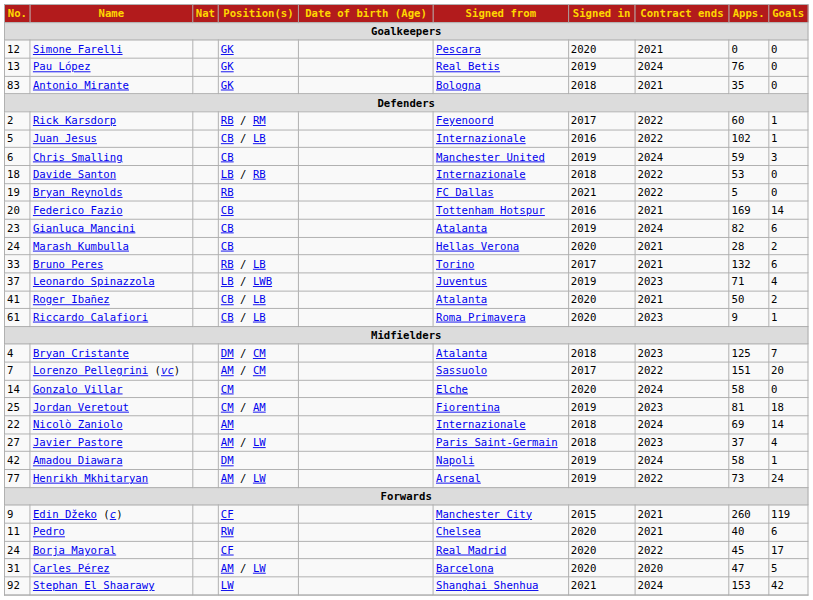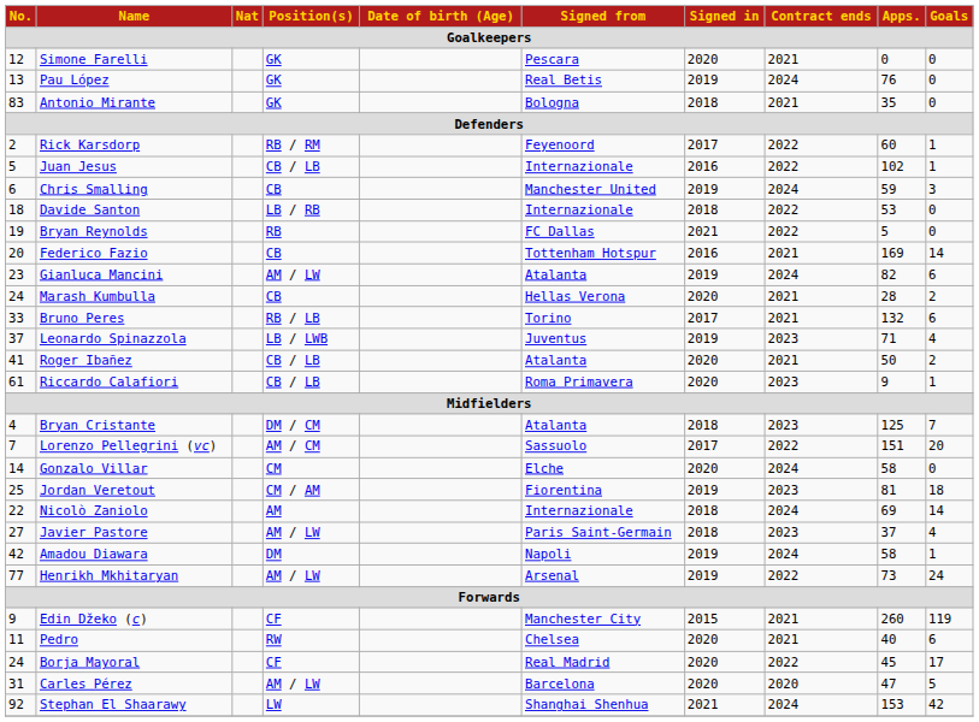 <table class="wikitable" style="text-align:left; font-size:90%; width:100%;">
 <tr>
 <th style="background:#B21B1C; color:#FFD700; text-align:center;">No.</th>
 <th style="background:#B21B1C; color:#FFD700; text-align:center;">Name</th>
 <th style="background:#B21B1C; color:#FFD700; text-align:center;">Nat</th>
 <th style="background:#B21B1C; color:#FFD700; text-align:center;">Position(s)</th>
 <th style="background:#B21B1C; color:#FFD700; text-align:center;">Date of birth (Age)</th>
 <th style="background:#B21B1C; color:#FFD700; text-align:center;">Signed from</th>
 <th style="background:#B21B1C; color:#FFD700; text-align:center;">Signed in</th>
 <th style="background:#B21B1C; color:#FFD700; text-align:center;">Contract ends</th>
 <th style="background:#B21B1C; color:#FFD700; text-align:center;">Apps.</th>
 <th style="background:#B21B1C; color:#FFD700; text-align:center;">Goals</th>
 </tr>
 <tr>
 <th colspan=10 style="background:#DCDCDC; text-align:center;">Goalkeepers</th>
 </tr>
 <tr>
 <td>12</td>
 <td><a href='#'>Simone Farelli</a></td>
 <td></td>
 <td><a href='#'>GK</a></td>
 <td></td>
 <td> <a href='#'>Pescara</a></td>
 <td>2020</td>
 <td>2021</td>
 <td>0</td>
 <td>0</td>
 </tr>
 <tr>
 <td>13</td>
 <td><a href='#'>Pau López</a></td>
 <td></td>
 <td><a href='#'>GK</a></td>
 <td></td>
 <td> <a href='#'>Real Betis</a></td>
 <td>2019</td>
 <td>2024</td>
 <td>76</td>
 <td>0</td>
 </tr>
 <tr>
 <td>83</td>
 <td><a href='#'>Antonio Mirante</a></td>
 <td></td>
 <td><a href='#'>GK</a></td>
 <td></td>
 <td> <a href='#'>Bologna</a></td>
 <td>2018</td>
 <td>2021</td>
 <td>35</td>
 <td>0</td>
 </tr>
 <tr>
 <th colspan=10 style="background:#DCDCDC; text-align:center;">Defenders</th>
 </tr>
 <tr>
 <td>2</td>
 <td><a href='#'>Rick Karsdorp</a></td>
 <td></td>
 <td><a href='#'>RB</a> / <a href='#'>RM</a></td>
 <td></td>
 <td> <a href='#'>Feyenoord</a></td>
 <td>2017</td>
 <td>2022</td>
 <td>60</td>
 <td>1</td>
 </tr>
 <tr>
 <td>5</td>
 <td><a href='#'>Juan Jesus</a></td>
 <td></td>
 <td><a href='#'>CB</a> / <a href='#'>LB</a></td>
 <td></td>
 <td> <a href='#'>Internazionale</a></td>
 <td>2016</td>
 <td>2022</td>
 <td>102</td>
 <td>1</td>
 </tr>
 <tr>
 <td>6</td>
 <td><a href='#'>Chris Smalling</a></td>
 <td></td>
 <td><a href='#'>CB</a></td>
 <td></td>
 <td> <a href='#'>Manchester United</a></td>
 <td>2019</td>
 <td>2024</td>
 <td>59</td>
 <td>3</td>
 </tr>
 <tr>
 <td>18</td>
 <td><a href='#'>Davide Santon</a></td>
 <td></td>
 <td><a href='#'>LB</a> / <a href='#'>RB</a></td>
 <td></td>
 <td> <a href='#'>Internazionale</a></td>
 <td>2018</td>
 <td>2022</td>
 <td>53</td>
 <td>0</td>
 </tr>
 <tr>
 <td>19</td>
 <td><a href='#'>Bryan Reynolds</a></td>
 <td></td>
 <td><a href='#'>RB</a></td>
 <td></td>
 <td> <a href='#'>FC Dallas</a></td>
 <td>2021</td>
 <td>2022</td>
 <td>5</td>
 <td>0</td>
 </tr>
 <tr>
 <td>20</td>
 <td><a href='#'>Federico Fazio</a></td>
 <td></td>
 <td><a href='#'>CB</a></td>
 <td></td>
 <td> <a href='#'>Tottenham Hotspur</a></td>
 <td>2016</td>
 <td>2021</td>
 <td>169</td>
 <td>14</td>
 </tr>
 <tr>
 <td>23</td>
 <td><a href='#'>Gianluca Mancini</a></td>
 <td></td>
-<td><a href='#'>CB</a></td>
+<td><a href='#'>AM</a> / <a href='#'>LW</a></td>
 <td></td>
 <td> <a href='#'>Atalanta</a></td>
 <td>2019</td>
 <td>2024</td>
 <td>82</td>
 <td>6</td>
 </tr>
 <tr>
 <td>24</td>
 <td><a href='#'>Marash Kumbulla</a></td>
 <td></td>
 <td><a href='#'>CB</a></td>
 <td></td>
 <td> <a href='#'>Hellas Verona</a></td>
 <td>2020</td>
 <td>2021</td>
 <td>28</td>
 <td>2</td>
 </tr>
 <tr>
 <td>33</td>
 <td><a href='#'>Bruno Peres</a></td>
 <td></td>
 <td><a href='#'>RB</a> / <a href='#'>LB</a></td>
 <td></td>
 <td> <a href='#'>Torino</a></td>
 <td>2017</td>
 <td>2021</td>
 <td>132</td>
 <td>6</td>
 </tr>
 <tr>
 <td>37</td>
 <td><a href='#'>Leonardo Spinazzola</a></td>
 <td></td>
 <td><a href='#'>LB</a> / <a href='#'>LWB</a></td>
 <td></td>
 <td> <a href='#'>Juventus</a></td>
 <td>2019</td>
 <td>2023</td>
 <td>71</td>
 <td>4</td>
 </tr>
 <tr>
 <td>41</td>
 <td><a href='#'>Roger Ibañez</a></td>
 <td></td>
 <td><a href='#'>CB</a> / <a href='#'>LB</a></td>
 <td></td>
 <td> <a href='#'>Atalanta</a></td>
 <td>2020</td>
 <td>2021</td>
 <td>50</td>
 <td>2</td>
 </tr>
 <tr>
 <td>61</td>
 <td><a href='#'>Riccardo Calafiori</a></td>
 <td></td>
 <td><a href='#'>CB</a> / <a href='#'>LB</a></td>
 <td></td>
 <td> <a href='#'>Roma Primavera</a></td>
 <td>2020</td>
 <td>2023</td>
 <td>9</td>
 <td>1</td>
 </tr>
 <tr>
 <th colspan=10 style="background:#DCDCDC; text-align:center;">Midfielders</th>
 </tr>
 <tr>
 <td>4</td>
 <td><a href='#'>Bryan Cristante</a></td>
 <td></td>
 <td><a href='#'>DM</a> / <a href='#'>CM</a></td>
 <td></td>
 <td> <a href='#'>Atalanta</a></td>
 <td>2018</td>
 <td>2023</td>
 <td>125</td>
 <td>7</td>
 </tr>
 <tr>
 <td>7</td>
 <td><a href='#'>Lorenzo Pellegrini</a> (<em><a href='#'>vc</a></em>)</td>
 <td></td>
 <td><a href='#'>AM</a> / <a href='#'>CM</a></td>
 <td></td>
 <td> <a href='#'>Sassuolo</a></td>
 <td>2017</td>
 <td>2022</td>
 <td>151</td>
 <td>20</td>
 </tr>
 <tr>
 <td>14</td>
 <td><a href='#'>Gonzalo Villar</a></td>
 <td></td>
 <td><a href='#'>CM</a></td>
 <td></td>
 <td> <a href='#'>Elche</a></td>
 <td>2020</td>
 <td>2024</td>
 <td>58</td>
 <td>0</td>
 </tr>
 <tr>
 <td>25</td>
 <td><a href='#'>Jordan Veretout</a></td>
 <td></td>
 <td><a href='#'>CM</a> / <a href='#'>AM</a></td>
 <td></td>
 <td> <a href='#'>Fiorentina</a></td>
 <td>2019</td>
 <td>2023</td>
 <td>81</td>
 <td>18</td>
 </tr>
 <tr>
 <td>22</td>
 <td><a href='#'>Nicolò Zaniolo</a></td>
 <td></td>
 <td><a href='#'>AM</a></td>
 <td></td>
 <td> <a href='#'>Internazionale</a></td>
 <td>2018</td>
 <td>2024</td>
 <td>69</td>
 <td>14</td>
 </tr>
 <tr>
 <td>27</td>
 <td><a href='#'>Javier Pastore</a></td>
 <td></td>
 <td><a href='#'>AM</a> / <a href='#'>LW</a></td>
 <td></td>
 <td> <a href='#'>Paris Saint-Germain</a></td>
 <td>2018</td>
 <td>2023</td>
 <td>37</td>
 <td>4</td>
 </tr>
 <tr>
 <td>42</td>
 <td><a href='#'>Amadou Diawara</a></td>
 <td></td>
 <td><a href='#'>DM</a></td>
 <td></td>
 <td> <a href='#'>Napoli</a></td>
 <td>2019</td>
 <td>2024</td>
 <td>58</td>
 <td>1</td>
 </tr>
 <tr>
 <td>77</td>
 <td><a href='#'>Henrikh Mkhitaryan</a></td>
 <td></td>
 <td><a href='#'>AM</a> / <a href='#'>LW</a></td>
 <td></td>
 <td> <a href='#'>Arsenal</a></td>
 <td>2019</td>
 <td>2022</td>
 <td>73</td>
 <td>24</td>
 </tr>
 <tr>
 <th colspan=10 style="background:#DCDCDC; text-align:center;">Forwards</th>
 </tr>
 <tr>
 <td>9</td>
 <td><a href='#'>Edin Džeko</a> (<em><a href='#'>c</a></em>)</td>
 <td></td>
 <td><a href='#'>CF</a></td>
 <td></td>
 <td> <a href='#'>Manchester City</a></td>
 <td>2015</td>
 <td>2021</td>
 <td>260</td>
 <td>119</td>
 </tr>
 <tr>
 <td>11</td>
 <td><a href='#'>Pedro</a></td>
 <td></td>
 <td><a href='#'>RW</a></td>
 <td></td>
 <td> <a href='#'>Chelsea</a></td>
 <td>2020</td>
 <td>2021</td>
 <td>40</td>
 <td>6</td>
 </tr>
 <tr>
 <td>24</td>
 <td><a href='#'>Borja Mayoral</a></td>
 <td></td>
 <td><a href='#'>CF</a></td>
 <td></td>
 <td> <a href='#'>Real Madrid</a></td>
 <td>2020</td>
 <td>2022</td>
 <td>45</td>
 <td>17</td>
 </tr>
 <tr>
 <td>31</td>
 <td><a href='#'>Carles Pérez</a></td>
 <td></td>
 <td><a href='#'>AM</a> / <a href='#'>LW</a></td>
 <td></td>
 <td> <a href='#'>Barcelona</a></td>
 <td>2020</td>
 <td>2020</td>
 <td>47</td>
 <td>5</td>
 </tr>
 <tr>
 <td>92</td>
 <td><a href='#'>Stephan El Shaarawy</a></td>
 <td></td>
 <td><a href='#'>LW</a></td>
 <td></td>
 <td> <a href='#'>Shanghai Shenhua</a></td>
 <td>2021</td>
 <td>2024</td>
 <td>153</td>
 <td>42</td>
 </tr>
 <tr>
 </tr>
 </table>
